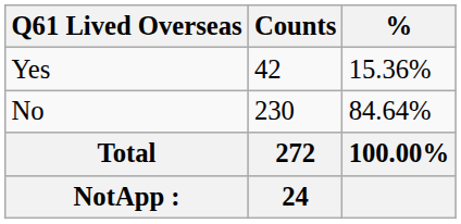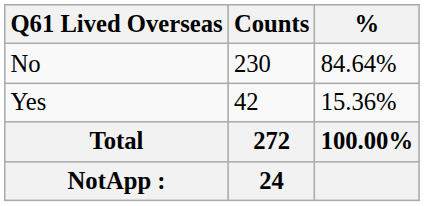 <table class="wikitable sortable">
 <tr>
 <th>Q61 Lived Overseas</th>
 <th>Counts</th>
 <th>%</th>
 </tr>
 <tr>
+<td>No</td>
+<td>230</td>
+<td>84.64%</td>
+</tr>
+<tr>
 <td>Yes</td>
 <td>42</td>
 <td>15.36%</td>
-</tr>
-<tr>
-<td>No</td>
-<td>230</td>
-<td>84.64%</td>
 </tr>
 <tr>
 <th>Total</th>
 <th>272</th>
 <th>100.00%</th>
 </tr>
 <tr>
 <th>NotApp :</th>
 <th>24</th>
 <th></th>
 </tr>
 </table>
